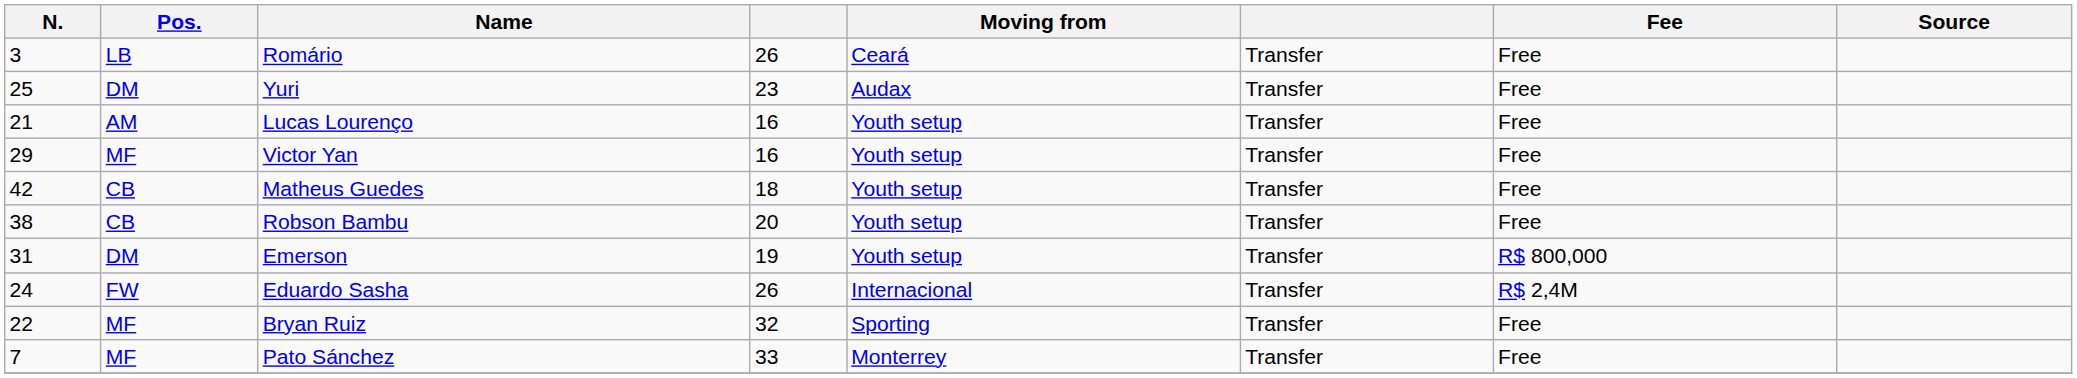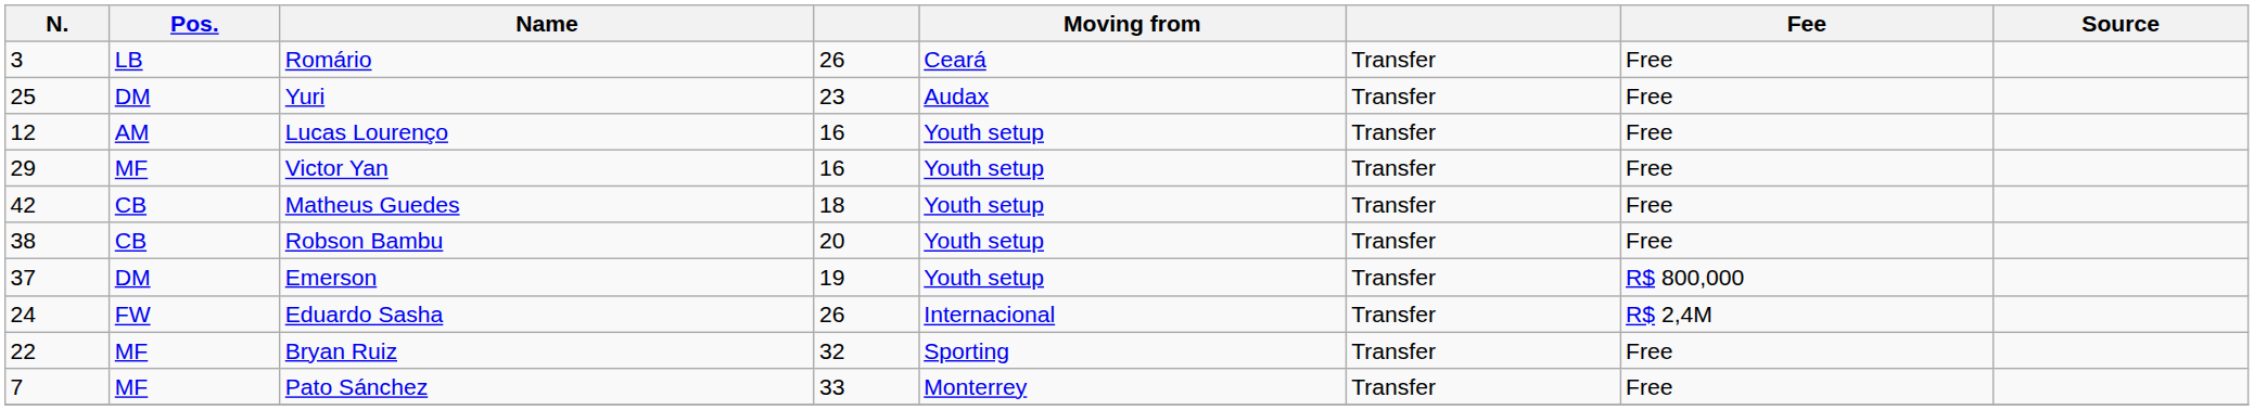 <table class="wikitable sortable" style="width:75%; text-align:center; font-size:95%; text-align:left">
 <tr>
 <th>N.</th>
 <th><a href='#'>Pos.</a></th>
 <th>Name</th>
 <th></th>
 <th>Moving from</th>
 <th></th>
 <th>Fee</th>
 <th>Source</th>
 </tr>
 <tr>
 <td>3</td>
 <td><a href='#'>LB</a></td>
 <td style="text-align:left;"> <a href='#'>Romário</a></td>
 <td>26</td>
 <td style="text-align:left;"><a href='#'>Ceará</a></td>
 <td>Transfer</td>
 <td>Free</td>
 <td></td>
 </tr>
 <tr>
 <td>25</td>
 <td><a href='#'>DM</a></td>
 <td style="text-align:left;"> <a href='#'>Yuri</a></td>
 <td>23</td>
 <td style="text-align:left;"><a href='#'>Audax</a></td>
 <td>Transfer</td>
 <td>Free</td>
 <td></td>
 </tr>
 <tr>
-<td>21</td>
+<td>12</td>
 <td><a href='#'>AM</a></td>
 <td style="text-align:left;"> <a href='#'>Lucas Lourenço</a></td>
 <td>16</td>
 <td style="text-align:left;"><a href='#'>Youth setup</a></td>
 <td>Transfer</td>
 <td>Free</td>
 <td></td>
 </tr>
 <tr>
 <td>29</td>
 <td><a href='#'>MF</a></td>
 <td style="text-align:left;"> <a href='#'>Victor Yan</a></td>
 <td>16</td>
 <td style="text-align:left;"><a href='#'>Youth setup</a></td>
 <td>Transfer</td>
 <td>Free</td>
 <td></td>
 </tr>
 <tr>
 <td>42</td>
 <td><a href='#'>CB</a></td>
 <td style="text-align:left;"> <a href='#'>Matheus Guedes</a></td>
 <td>18</td>
 <td style="text-align:left;"><a href='#'>Youth setup</a></td>
 <td>Transfer</td>
 <td>Free</td>
 <td></td>
 </tr>
 <tr>
 <td>38</td>
 <td><a href='#'>CB</a></td>
 <td style="text-align:left;"> <a href='#'>Robson Bambu</a></td>
 <td>20</td>
 <td style="text-align:left;"><a href='#'>Youth setup</a></td>
 <td>Transfer</td>
 <td>Free</td>
 <td></td>
 </tr>
 <tr>
-<td>31</td>
+<td>37</td>
 <td><a href='#'>DM</a></td>
 <td style="text-align:left;"> <a href='#'>Emerson</a></td>
 <td>19</td>
 <td style="text-align:left;"><a href='#'>Youth setup</a></td>
 <td>Transfer</td>
 <td><a href='#'>R$</a> 800,000</td>
 <td></td>
 </tr>
 <tr>
 <td>24</td>
 <td><a href='#'>FW</a></td>
 <td style="text-align:left;"> <a href='#'>Eduardo Sasha</a></td>
 <td>26</td>
 <td style="text-align:left;"><a href='#'>Internacional</a></td>
 <td>Transfer</td>
 <td><a href='#'>R$</a> 2,4M</td>
 <td></td>
 </tr>
 <tr>
 <td>22</td>
 <td><a href='#'>MF</a></td>
 <td style="text-align:left;"> <a href='#'>Bryan Ruiz</a></td>
 <td>32</td>
 <td style="text-align:left;"><a href='#'>Sporting</a> </td>
 <td>Transfer</td>
 <td>Free</td>
 <td></td>
 </tr>
 <tr>
 <td>7</td>
 <td><a href='#'>MF</a></td>
 <td style="text-align:left;"> <a href='#'>Pato Sánchez</a></td>
 <td>33</td>
 <td style="text-align:left;"><a href='#'>Monterrey</a> </td>
 <td>Transfer</td>
 <td>Free</td>
 <td></td>
 </tr>
 <tr>
 </tr>
 </table>
